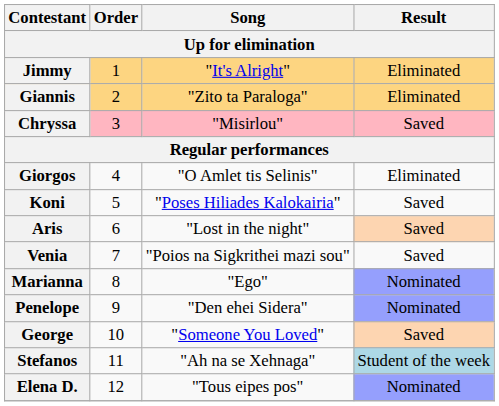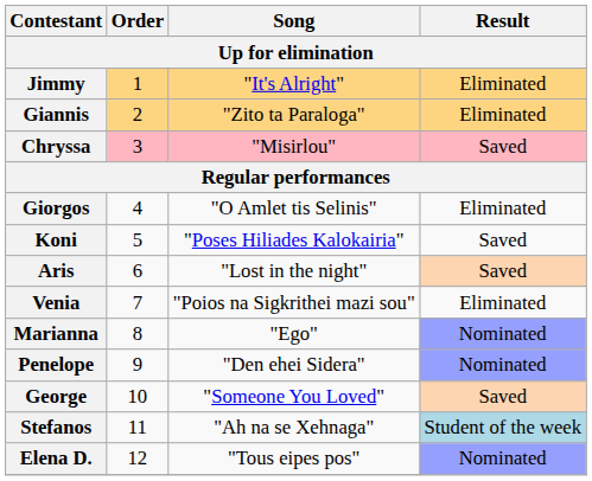 <table class="wikitable sortable plainrowheaders" style="text-align:center;">
 <tr>
 <th scope="col">Contestant</th>
 <th scope="col">Order</th>
 <th scope="col">Song</th>
 <th scope="col">Result</th>
 </tr>
 <tr>
 <th colspan="4">Up for elimination</th>
 </tr>
 <tr style="background:#fdd581">
 <th scope="row">Jimmy</th>
 <td>1</td>
 <td>"<a href='#'>It's Alright</a>"</td>
 <td>Eliminated</td>
 </tr>
 <tr style="background:#fdd581">
 <th scope="row">Giannis</th>
 <td>2</td>
 <td>"Zito ta Paraloga"</td>
 <td>Eliminated</td>
 </tr>
 <tr style="background:lightpink">
 <th scope="row">Chryssa</th>
 <td>3</td>
 <td>"Misirlou"</td>
 <td>Saved</td>
 </tr>
 <tr>
 <th colspan="4">Regular performances</th>
 </tr>
 <tr>
 <th scope="row">Giorgos</th>
 <td>4</td>
 <td>"O Amlet tis Selinis"</td>
 <td>Eliminated</td>
 </tr>
 <tr>
 <th scope="row">Koni</th>
 <td>5</td>
 <td>"<a href='#'>Poses Hiliades Kalokairia</a>"</td>
 <td>Saved</td>
 </tr>
 <tr>
 <th scope="row">Aris</th>
 <td>6</td>
 <td>"Lost in the night"</td>
 <td style="background:#fdd5b1">Saved</td>
 </tr>
 <tr>
 <th scope="row">Venia</th>
 <td>7</td>
 <td>"Poios na Sigkrithei mazi sou"</td>
-<td>Saved</td>
+<td>Eliminated</td>
 </tr>
 <tr>
 <th scope="row">Marianna</th>
 <td>8</td>
 <td>"Ego"</td>
 <td style="background:#959ffd">Nominated</td>
 </tr>
 <tr>
 <th scope="row">Penelope</th>
 <td>9</td>
 <td>"Den ehei Sidera"</td>
 <td style="background:#959ffd">Nominated</td>
 </tr>
 <tr>
 <th scope="row">George</th>
 <td>10</td>
 <td>"<a href='#'>Someone You Loved</a>"</td>
 <td style="background:#fdd5b1">Saved</td>
 </tr>
 <tr>
 <th scope="row">Stefanos</th>
 <td>11</td>
 <td>"Ah na se Xehnaga"</td>
 <td style="background-color: lightblue;">Student of the week</td>
 </tr>
 <tr>
 <th scope="row">Elena D.</th>
 <td>12</td>
 <td>"Tous eipes pos"</td>
 <td style="background:#959ffd">Nominated</td>
 </tr>
 <tr>
 </tr>
 </table>
